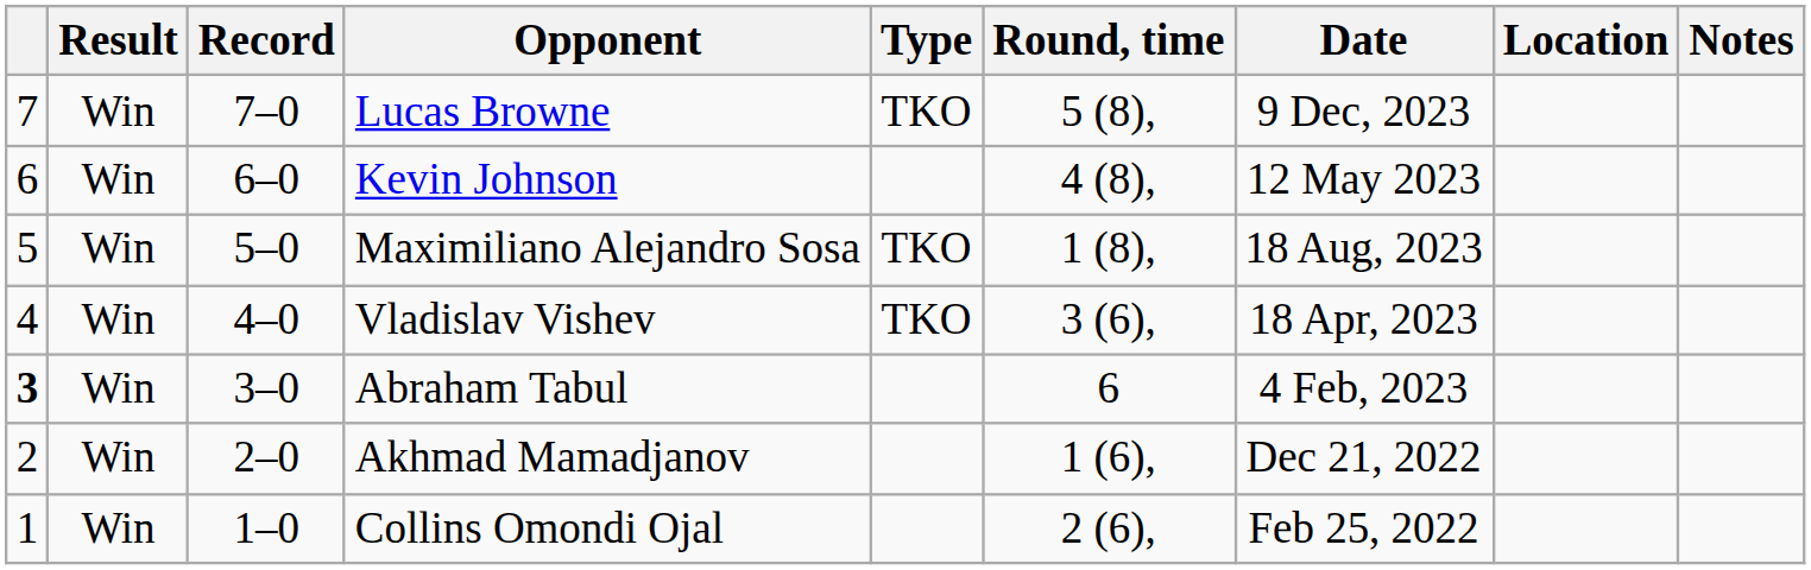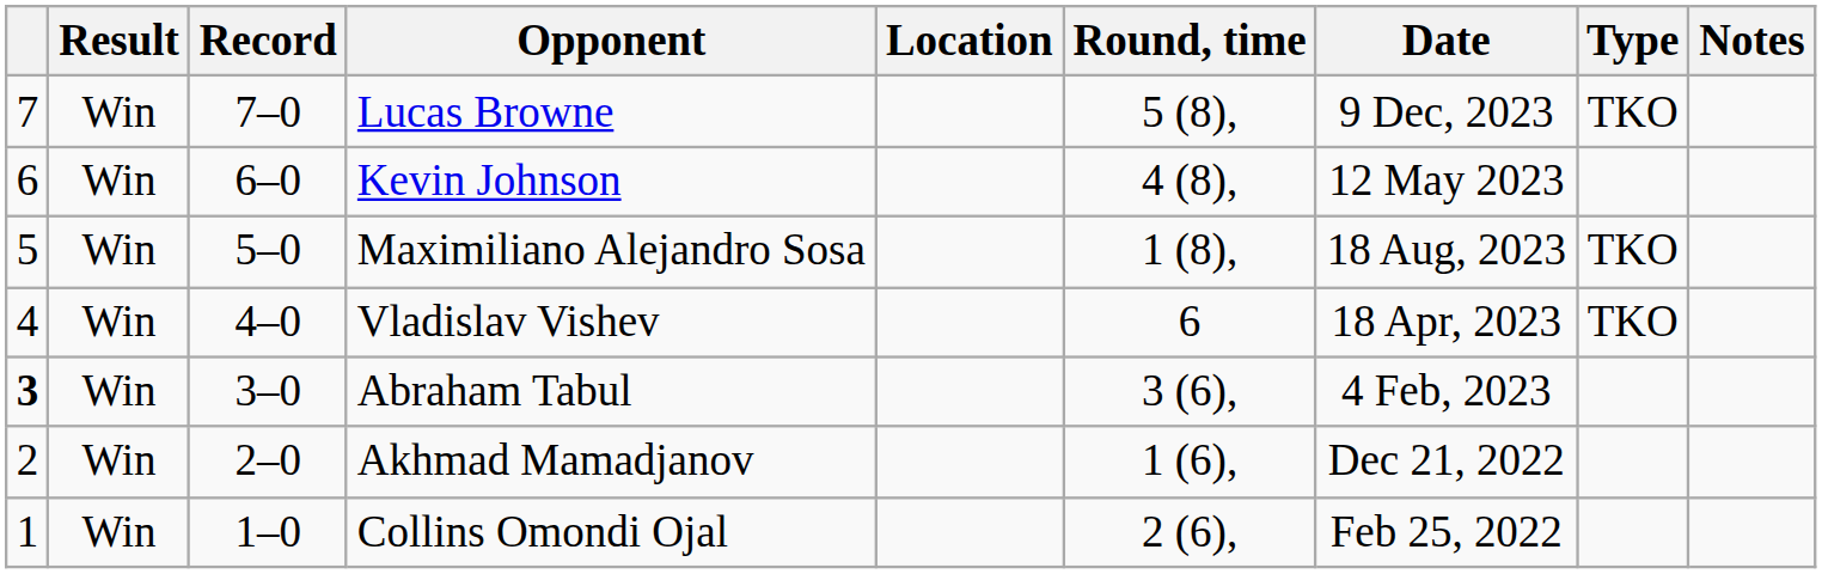 <table class="wikitable" style="text-align:center">
 <tr>
 <th></th>
 <th>Result</th>
 <th>Record</th>
 <th>Opponent</th>
-<th>Type</th>
+<th>Location</th>
 <th>Round, time</th>
 <th>Date</th>
-<th>Location</th>
+<th>Type</th>
 <th>Notes</th>
 </tr>
 <tr>
 <td>7</td>
 <td>Win</td>
 <td>7–0</td>
 <td style="text-align:left;"><a href='#'>Lucas Browne</a></td>
-<td>TKO</td>
+<td style="text-align:left;"></td>
 <td>5 (8), </td>
 <td>9 Dec, 2023</td>
-<td style="text-align:left;"></td>
+<td>TKO</td>
 <td></td>
 </tr>
 <tr>
 <td>6</td>
 <td>Win</td>
 <td>6–0</td>
 <td style="text-align:left;"><a href='#'>Kevin Johnson</a></td>
-<td></td>
+<td style="text-align:left;"></td>
 <td>4 (8), </td>
 <td>12 May 2023</td>
-<td style="text-align:left;"></td>
+<td></td>
 <td></td>
 </tr>
 <tr>
 <td>5</td>
 <td>Win</td>
 <td>5–0</td>
 <td style="text-align:left;">Maximiliano Alejandro Sosa</td>
-<td>TKO</td>
+<td style="text-align:left;"></td>
 <td>1 (8), </td>
 <td>18 Aug, 2023</td>
-<td style="text-align:left;"></td>
+<td>TKO</td>
 <td></td>
 </tr>
 <tr>
 <td>4</td>
 <td>Win</td>
 <td>4–0</td>
 <td style="text-align:left;">Vladislav Vishev</td>
+<td style="text-align:left;"></td>
+<td>6</td>
+<td>18 Apr, 2023</td>
 <td>TKO</td>
-<td>3 (6), </td>
-<td>18 Apr, 2023</td>
-<td style="text-align:left;"></td>
 <td></td>
 </tr>
 <tr>
 <td><strong>3</strong></td>
 <td>Win</td>
 <td>3–0</td>
 <td style="text-align:left;">Abraham Tabul</td>
+<td style="text-align:left;"></td>
+<td>3 (6), </td>
+<td>4 Feb, 2023</td>
 <td></td>
-<td>6</td>
-<td>4 Feb, 2023</td>
-<td style="text-align:left;"></td>
 <td></td>
 </tr>
 <tr>
 <td>2</td>
 <td>Win</td>
 <td>2–0</td>
 <td style="text-align:left;">Akhmad Mamadjanov</td>
-<td></td>
+<td style="text-align:left;"></td>
 <td>1 (6), </td>
 <td>Dec 21, 2022</td>
-<td style="text-align:left;"></td>
+<td></td>
 <td></td>
 </tr>
 <tr>
 <td>1</td>
 <td>Win</td>
 <td>1–0</td>
 <td style="text-align:left;">Collins Omondi Ojal</td>
-<td></td>
+<td style="text-align:left;"></td>
 <td>2 (6), </td>
 <td>Feb 25, 2022</td>
-<td style="text-align:left;"></td>
+<td></td>
 <td></td>
 </tr>
 </table>
